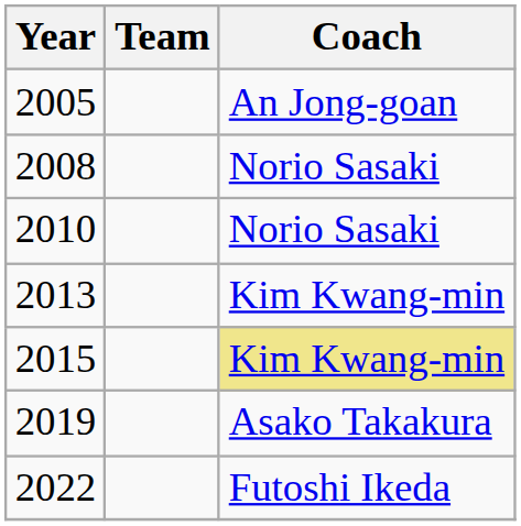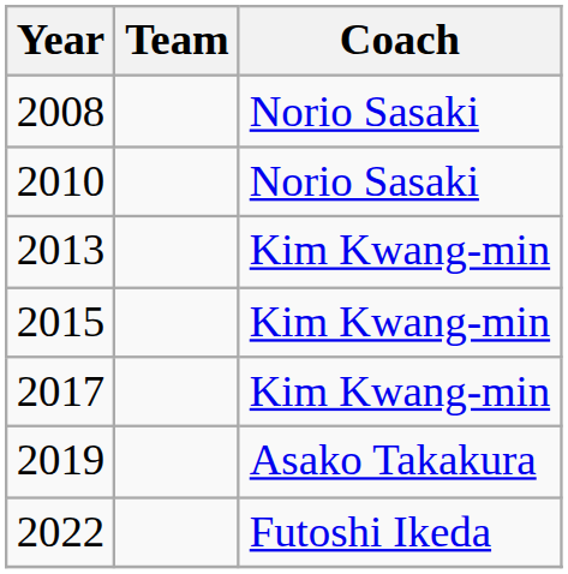 <table class="wikitable">
 <tr>
 <th>Year</th>
 <th>Team</th>
 <th>Coach</th>
-</tr>
-<tr>
-<td>2005</td>
-<td></td>
-<td> <a href='#'>An Jong-goan</a></td>
 </tr>
 <tr>
 <td>2008</td>
 <td></td>
 <td> <a href='#'>Norio Sasaki</a></td>
 </tr>
 <tr>
 <td>2010</td>
 <td></td>
 <td> <a href='#'>Norio Sasaki</a></td>
 </tr>
 <tr>
 <td>2013</td>
 <td></td>
 <td> <a href='#'>Kim Kwang-min</a></td>
 </tr>
 <tr>
 <td>2015</td>
 <td></td>
-<td style="background: khaki;"> <a href='#'>Kim Kwang-min</a></td>
+<td> <a href='#'>Kim Kwang-min</a></td>
+</tr>
+<tr>
+<td>2017</td>
+<td></td>
+<td> <a href='#'>Kim Kwang-min</a></td>
 </tr>
 <tr>
 <td>2019</td>
 <td></td>
 <td> <a href='#'>Asako Takakura</a></td>
 </tr>
 <tr>
 <td>2022</td>
 <td></td>
 <td> <a href='#'>Futoshi Ikeda</a></td>
 </tr>
 <tr>
 </tr>
 </table>
